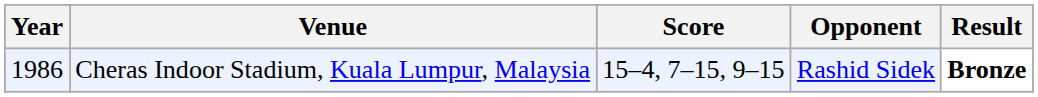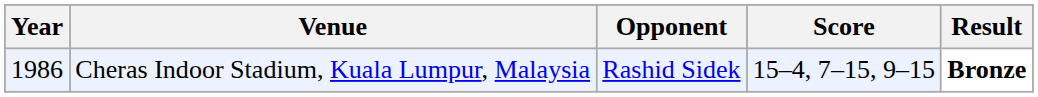 <table class="sortable wikitable" style="font-size: 90%;">
 <tr>
 <th>Year</th>
 <th>Venue</th>
+<th>Opponent</th>
 <th>Score</th>
-<th>Opponent</th>
 <th>Result</th>
 </tr>
 <tr style="background:#ECF2FF">
 <td align="center">1986</td>
 <td align="left">Cheras Indoor Stadium, <a href='#'>Kuala Lumpur</a>, <a href='#'>Malaysia</a></td>
+<td align="left"> <a href='#'>Rashid Sidek</a></td>
 <td align="left">15–4, 7–15, 9–15</td>
-<td align="left"> <a href='#'>Rashid Sidek</a></td>
 <td style="text-align:left; background:white"> <strong>Bronze</strong></td>
 </tr>
 </table>
